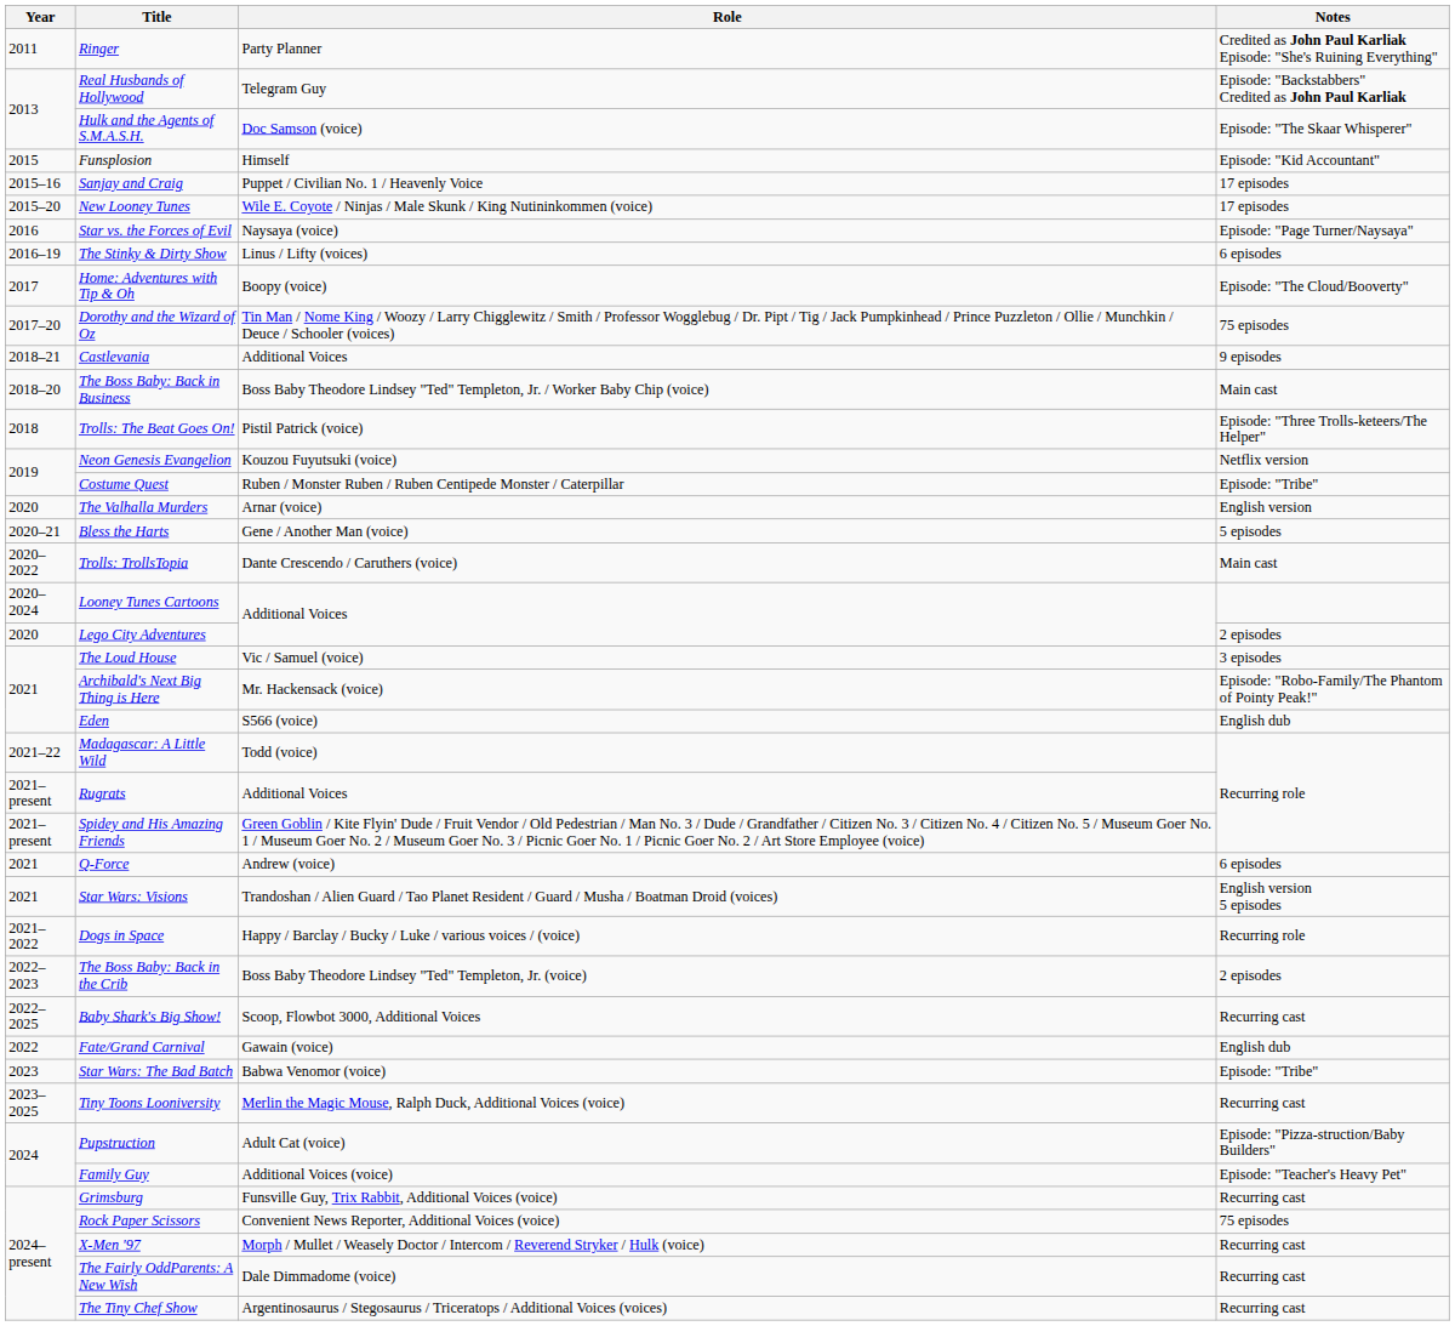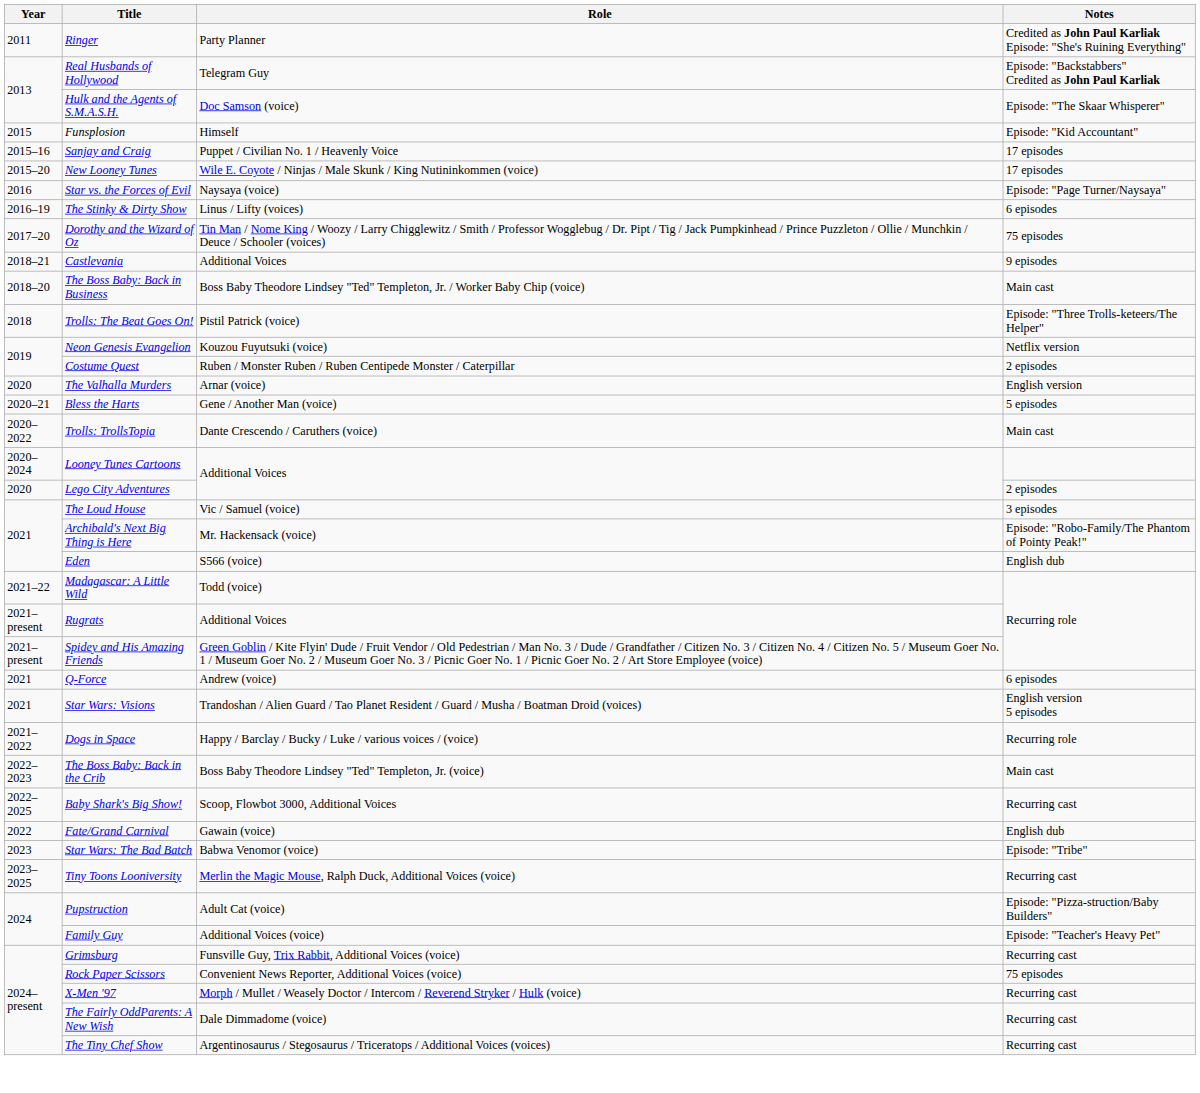 <table class="wikitable sortable">
 <tr>
 <th>Year</th>
 <th>Title</th>
 <th>Role</th>
 <th>Notes</th>
 </tr>
 <tr>
 <td>2011</td>
 <td><em><a href='#'>Ringer</a></em></td>
 <td>Party Planner</td>
 <td>Credited as <strong>John Paul Karliak</strong><br>Episode: "She's Ruining Everything"</td>
 </tr>
 <tr>
 <td rowspan=2>2013</td>
 <td><em><a href='#'>Real Husbands of Hollywood</a></em></td>
 <td>Telegram Guy</td>
 <td>Episode: "Backstabbers"<br>Credited as <strong>John Paul Karliak</strong></td>
 </tr>
 <tr>
 <td><em><a href='#'>Hulk and the Agents of S.M.A.S.H.</a></em></td>
 <td><a href='#'>Doc Samson</a> (voice)</td>
 <td>Episode: "The Skaar Whisperer"</td>
 </tr>
 <tr>
 <td>2015</td>
 <td><em>Funsplosion</em></td>
 <td>Himself</td>
 <td>Episode: "Kid Accountant"</td>
 </tr>
 <tr>
 <td>2015–16</td>
 <td><em><a href='#'>Sanjay and Craig</a></em></td>
 <td>Puppet / Civilian No. 1 / Heavenly Voice</td>
 <td>17 episodes</td>
 </tr>
 <tr>
 <td>2015–20</td>
 <td><em><a href='#'>New Looney Tunes</a></em></td>
 <td><a href='#'>Wile E. Coyote</a> / Ninjas / Male Skunk / King Nutininkommen (voice)</td>
 <td>17 episodes</td>
 </tr>
 <tr>
 <td>2016</td>
 <td><em><a href='#'>Star vs. the Forces of Evil</a></em></td>
 <td>Naysaya (voice)</td>
 <td>Episode: "Page Turner/Naysaya"</td>
 </tr>
 <tr>
 <td>2016–19</td>
 <td><em><a href='#'>The Stinky & Dirty Show</a></em></td>
 <td>Linus / Lifty (voices)</td>
 <td>6 episodes</td>
 </tr>
 <tr>
-<td>2017</td>
-<td><em><a href='#'>Home: Adventures with Tip & Oh</a></em></td>
-<td>Boopy (voice)</td>
-<td>Episode: "The Cloud/Booverty"</td>
-</tr>
-<tr>
 <td>2017–20</td>
 <td><em><a href='#'>Dorothy and the Wizard of Oz</a></em></td>
 <td><a href='#'>Tin Man</a> / <a href='#'>Nome King</a> / Woozy / Larry Chigglewitz / Smith / Professor Wogglebug / Dr. Pipt / Tig / Jack Pumpkinhead / Prince Puzzleton / Ollie / Munchkin / Deuce / Schooler (voices)</td>
 <td>75 episodes</td>
 </tr>
 <tr>
 <td>2018–21</td>
 <td><em><a href='#'>Castlevania</a></em></td>
 <td>Additional Voices</td>
 <td>9 episodes</td>
 </tr>
 <tr>
 <td>2018–20</td>
 <td><em><a href='#'>The Boss Baby: Back in Business</a></em></td>
 <td>Boss Baby Theodore Lindsey "Ted" Templeton, Jr. / Worker Baby Chip (voice)</td>
 <td>Main cast</td>
 </tr>
 <tr>
 <td>2018</td>
 <td><em><a href='#'>Trolls: The Beat Goes On!</a></em></td>
 <td>Pistil Patrick (voice)</td>
 <td>Episode: "Three Trolls-keteers/The Helper"</td>
 </tr>
 <tr>
 <td rowspan=2>2019</td>
 <td><em><a href='#'>Neon Genesis Evangelion</a></em></td>
 <td>Kouzou Fuyutsuki (voice)</td>
 <td>Netflix version</td>
 </tr>
 <tr>
 <td><em><a href='#'>Costume Quest</a></em></td>
 <td>Ruben / Monster Ruben / Ruben Centipede Monster / Caterpillar</td>
-<td>Episode: "Tribe"</td>
+<td>2 episodes</td>
 </tr>
 <tr>
 <td>2020</td>
 <td><em><a href='#'>The Valhalla Murders</a></em></td>
 <td>Arnar (voice)</td>
 <td>English version</td>
 </tr>
 <tr>
 <td>2020–21</td>
 <td><em><a href='#'>Bless the Harts</a></em></td>
 <td>Gene / Another Man (voice)</td>
 <td>5 episodes</td>
 </tr>
 <tr>
 <td>2020–2022</td>
 <td><em><a href='#'>Trolls: TrollsTopia</a></em></td>
 <td>Dante Crescendo / Caruthers (voice)</td>
 <td>Main cast</td>
 </tr>
 <tr>
 <td>2020–2024</td>
 <td><em><a href='#'>Looney Tunes Cartoons</a></em></td>
 <td rowspan=2>Additional Voices</td>
 <td></td>
 </tr>
 <tr>
 <td>2020</td>
 <td><em><a href='#'>Lego City Adventures</a></em></td>
 <td>2 episodes</td>
 </tr>
 <tr>
 <td rowspan=3>2021</td>
 <td><em><a href='#'>The Loud House</a></em></td>
 <td>Vic / Samuel (voice)</td>
 <td>3 episodes</td>
 </tr>
 <tr>
 <td><em><a href='#'>Archibald's Next Big Thing is Here</a></em></td>
 <td>Mr. Hackensack (voice)</td>
 <td>Episode: "Robo-Family/The Phantom of Pointy Peak!"</td>
 </tr>
 <tr>
 <td><em><a href='#'>Eden</a></em></td>
 <td>S566 (voice)</td>
 <td>English dub</td>
 </tr>
 <tr>
 <td>2021–22</td>
 <td><em><a href='#'>Madagascar: A Little Wild</a></em></td>
 <td>Todd (voice)</td>
 <td rowspan=3>Recurring role</td>
 </tr>
 <tr>
 <td>2021–present</td>
 <td><em><a href='#'>Rugrats</a></em></td>
 <td>Additional Voices</td>
 </tr>
 <tr>
 <td>2021–present</td>
 <td><em><a href='#'>Spidey and His Amazing Friends</a></em></td>
 <td><a href='#'>Green Goblin</a> / Kite Flyin' Dude / Fruit Vendor / Old Pedestrian / Man No. 3 / Dude / Grandfather / Citizen No. 3 / Citizen No. 4 / Citizen No. 5 /  Museum Goer No. 1 / Museum Goer No. 2 / Museum Goer No. 3 / Picnic Goer No. 1 / Picnic Goer No. 2 / Art Store Employee (voice)</td>
 </tr>
 <tr>
 <td>2021</td>
 <td><em><a href='#'>Q-Force</a></em></td>
 <td>Andrew (voice)</td>
 <td>6 episodes</td>
 </tr>
 <tr>
 <td>2021</td>
 <td><em><a href='#'>Star Wars: Visions</a></em></td>
 <td>Trandoshan / Alien Guard / Tao Planet Resident / Guard / Musha / Boatman Droid (voices)</td>
 <td>English version<br>5 episodes</td>
 </tr>
 <tr>
 <td>2021–2022</td>
 <td><em><a href='#'>Dogs in Space</a></em></td>
 <td>Happy / Barclay / Bucky / Luke / various voices / (voice)</td>
 <td>Recurring role</td>
 </tr>
 <tr>
 <td>2022–2023</td>
 <td><em><a href='#'>The Boss Baby: Back in the Crib</a></em></td>
 <td>Boss Baby Theodore Lindsey "Ted" Templeton, Jr. (voice)</td>
-<td>2 episodes</td>
+<td>Main cast</td>
 </tr>
 <tr>
 <td>2022–2025</td>
 <td><em><a href='#'>Baby Shark's Big Show!</a></em></td>
 <td>Scoop, Flowbot 3000, Additional Voices</td>
 <td>Recurring cast</td>
 </tr>
 <tr>
 <td>2022</td>
 <td><em><a href='#'>Fate/Grand Carnival</a></em></td>
 <td>Gawain (voice)</td>
 <td>English dub</td>
 </tr>
 <tr>
 <td>2023</td>
 <td><em><a href='#'>Star Wars: The Bad Batch</a></em></td>
 <td>Babwa Venomor (voice)</td>
 <td>Episode: "Tribe"</td>
 </tr>
 <tr>
 <td>2023–2025</td>
 <td><em><a href='#'>Tiny Toons Looniversity</a></em></td>
 <td><a href='#'>Merlin the Magic Mouse</a>, Ralph Duck, Additional Voices (voice)</td>
 <td>Recurring cast</td>
 </tr>
 <tr>
 <td rowspan=2>2024</td>
 <td><em><a href='#'>Pupstruction</a></em></td>
 <td>Adult Cat (voice)</td>
 <td>Episode: "Pizza-struction/Baby Builders"</td>
 </tr>
 <tr>
 <td><em><a href='#'>Family Guy</a></em></td>
 <td>Additional Voices (voice)</td>
 <td>Episode: "Teacher's Heavy Pet"</td>
 </tr>
 <tr>
 <td rowspan=5>2024–present</td>
 <td><em><a href='#'>Grimsburg</a></em></td>
 <td>Funsville Guy, <a href='#'>Trix Rabbit</a>, Additional Voices (voice)</td>
 <td>Recurring cast</td>
 </tr>
 <tr>
 <td><em><a href='#'>Rock Paper Scissors</a></em></td>
 <td>Convenient News Reporter, Additional Voices (voice)</td>
 <td>75 episodes</td>
 </tr>
 <tr>
 <td><em><a href='#'>X-Men '97</a></em></td>
 <td><a href='#'>Morph</a> / Mullet / Weasely Doctor / Intercom / <a href='#'>Reverend Stryker</a> / <a href='#'>Hulk</a> (voice)</td>
 <td>Recurring cast</td>
 </tr>
 <tr>
 <td><em><a href='#'>The Fairly OddParents: A New Wish</a></em></td>
 <td>Dale Dimmadome (voice)</td>
 <td>Recurring cast</td>
 </tr>
 <tr>
 <td><em><a href='#'>The Tiny Chef Show</a></em></td>
 <td>Argentinosaurus / Stegosaurus / Triceratops / Additional Voices (voices)</td>
 <td>Recurring cast</td>
 </tr>
 </table>
